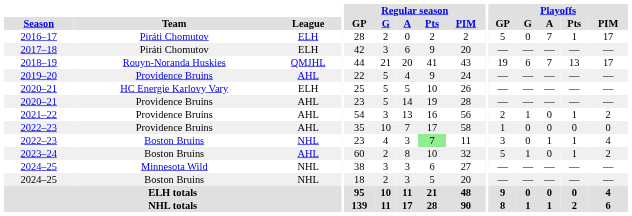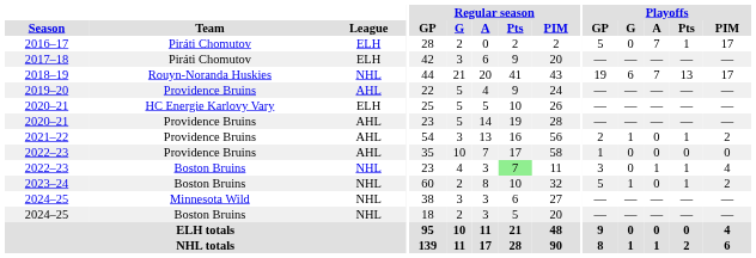 <table border="0" cellpadding="1" cellspacing="0" style="text-align:center; width:60em;">
 <tr bgcolor="#e0e0e0">
 <th colspan="3" bgcolor="#ffffff"></th>
 <th rowspan="99" bgcolor="#ffffff"></th>
 <th colspan="5"><a href='#'>Regular season</a></th>
 <th rowspan="99" bgcolor="#ffffff"></th>
 <th colspan="5"><a href='#'>Playoffs</a></th>
 </tr>
 <tr bgcolor="#e0e0e0" \>
 <th><a href='#'>Season</a></th>
 <th>Team</th>
 <th>League</th>
 <th>GP</th>
 <th><a href='#'>G</a></th>
 <th><a href='#'>A</a></th>
 <th><a href='#'>Pts</a></th>
 <th><a href='#'>PIM</a></th>
 <th>GP</th>
 <th>G</th>
 <th>A</th>
 <th>Pts</th>
 <th>PIM</th>
 </tr>
 <tr>
 <td><a href='#'>2016–17</a></td>
 <td><a href='#'>Piráti Chomutov</a></td>
 <td><a href='#'>ELH</a></td>
 <td>28</td>
 <td>2</td>
 <td>0</td>
 <td>2</td>
 <td>2</td>
 <td>5</td>
 <td>0</td>
 <td>7</td>
 <td>1</td>
 <td>17</td>
 </tr>
 <tr bgcolor="#f0f0f0">
 <td><a href='#'>2017–18</a></td>
 <td>Piráti Chomutov</td>
 <td>ELH</td>
 <td>42</td>
 <td>3</td>
 <td>6</td>
 <td>9</td>
 <td>20</td>
 <td>—</td>
 <td>—</td>
 <td>—</td>
 <td>—</td>
 <td>—</td>
 </tr>
 <tr>
 <td><a href='#'>2018–19</a></td>
 <td><a href='#'>Rouyn-Noranda Huskies</a></td>
-<td><a href='#'>QMJHL</a></td>
+<td><a href='#'>NHL</a></td>
 <td>44</td>
 <td>21</td>
 <td>20</td>
 <td>41</td>
 <td>43</td>
 <td>19</td>
 <td>6</td>
 <td>7</td>
 <td>13</td>
 <td>17</td>
 </tr>
 <tr bgcolor="#f0f0f0">
 <td><a href='#'>2019–20</a></td>
 <td><a href='#'>Providence Bruins</a></td>
 <td><a href='#'>AHL</a></td>
 <td>22</td>
 <td>5</td>
 <td>4</td>
 <td>9</td>
 <td>24</td>
 <td>—</td>
 <td>—</td>
 <td>—</td>
 <td>—</td>
 <td>—</td>
 </tr>
 <tr>
 <td><a href='#'>2020–21</a></td>
 <td><a href='#'>HC Energie Karlovy Vary</a></td>
 <td>ELH</td>
 <td>25</td>
 <td>5</td>
 <td>5</td>
 <td>10</td>
 <td>26</td>
 <td>—</td>
 <td>—</td>
 <td>—</td>
 <td>—</td>
 <td>—</td>
 </tr>
 <tr bgcolor="#f0f0f0">
 <td><a href='#'>2020–21</a></td>
 <td>Providence Bruins</td>
 <td>AHL</td>
 <td>23</td>
 <td>5</td>
 <td>14</td>
 <td>19</td>
 <td>28</td>
 <td>—</td>
 <td>—</td>
 <td>—</td>
 <td>—</td>
 <td>—</td>
 </tr>
 <tr>
 <td><a href='#'>2021–22</a></td>
 <td>Providence Bruins</td>
 <td>AHL</td>
 <td>54</td>
 <td>3</td>
 <td>13</td>
 <td>16</td>
 <td>56</td>
 <td>2</td>
 <td>1</td>
 <td>0</td>
 <td>1</td>
 <td>2</td>
 </tr>
 <tr bgcolor="#f0f0f0">
 <td><a href='#'>2022–23</a></td>
 <td>Providence Bruins</td>
 <td>AHL</td>
 <td>35</td>
 <td>10</td>
 <td>7</td>
 <td>17</td>
 <td>58</td>
 <td>1</td>
 <td>0</td>
 <td>0</td>
 <td>0</td>
 <td>0</td>
 </tr>
 <tr>
 <td><a href='#'>2022–23</a></td>
 <td><a href='#'>Boston Bruins</a></td>
 <td><a href='#'>NHL</a></td>
 <td>23</td>
 <td>4</td>
 <td>3</td>
 <td style="background: lightgreen;">7</td>
 <td>11</td>
 <td>3</td>
 <td>0</td>
 <td>1</td>
 <td>1</td>
 <td>4</td>
 </tr>
 <tr bgcolor="#f0f0f0">
 <td><a href='#'>2023–24</a></td>
 <td>Boston Bruins</td>
-<td><a href='#'>AHL</a></td>
+<td>NHL</td>
 <td>60</td>
 <td>2</td>
 <td>8</td>
 <td>10</td>
 <td>32</td>
 <td>5</td>
 <td>1</td>
 <td>0</td>
 <td>1</td>
 <td>2</td>
 </tr>
 <tr>
 <td><a href='#'>2024–25</a></td>
 <td><a href='#'>Minnesota Wild</a></td>
 <td>NHL</td>
 <td>38</td>
 <td>3</td>
 <td>3</td>
 <td>6</td>
 <td>27</td>
 <td>—</td>
 <td>—</td>
 <td>—</td>
 <td>—</td>
 <td>—</td>
 </tr>
 <tr bgcolor="#f0f0f0">
 <td>2024–25</td>
 <td>Boston Bruins</td>
 <td>NHL</td>
 <td>18</td>
 <td>2</td>
 <td>3</td>
 <td>5</td>
 <td>20</td>
 <td>—</td>
 <td>—</td>
 <td>—</td>
 <td>—</td>
 <td>—</td>
 </tr>
 <tr bgcolor="#e0e0e0">
 <th colspan="3">ELH totals</th>
 <th>95</th>
 <th>10</th>
 <th>11</th>
 <th>21</th>
 <th>48</th>
 <th>9</th>
 <th>0</th>
 <th>0</th>
 <th>0</th>
 <th>4</th>
 </tr>
 <tr bgcolor="#e0e0e0">
 <th colspan="3">NHL totals</th>
 <th>139</th>
 <th>11</th>
 <th>17</th>
 <th>28</th>
 <th>90</th>
 <th>8</th>
 <th>1</th>
 <th>1</th>
 <th>2</th>
 <th>6</th>
 </tr>
 </table>
